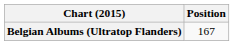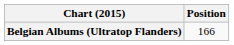 <table class="wikitable plainrowheaders" style="text-align:center">
 <tr>
 <th scope="col">Chart (2015)</th>
 <th scope="col">Position</th>
 </tr>
 <tr>
 <th scope="row">Belgian Albums (Ultratop Flanders)</th>
-<td>167</td>
+<td>166</td>
 </tr>
 </table>
